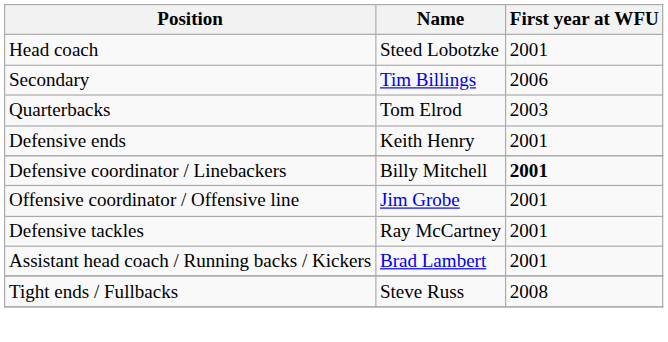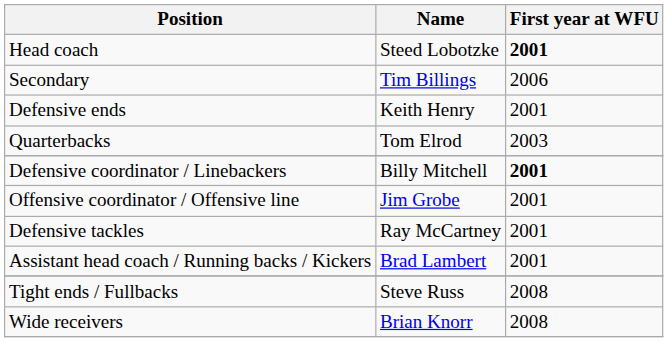 <table class="wikitable">
 <tr>
 <th><strong>Position</strong></th>
 <th><strong>Name</strong></th>
 <th><strong>First year at WFU</strong></th>
 </tr>
 <tr>
 <td>Head coach</td>
 <td>Steed Lobotzke</td>
-<td>2001</td>
+<td><strong>2001</strong></td>
 </tr>
 <tr>
 <td>Secondary</td>
 <td><a href='#'>Tim Billings</a></td>
 <td>2006</td>
 </tr>
 <tr>
+<td>Defensive ends</td>
+<td>Keith Henry</td>
+<td>2001</td>
+</tr>
+<tr>
 <td>Quarterbacks</td>
 <td>Tom Elrod</td>
 <td>2003</td>
-</tr>
-<tr>
-<td>Defensive ends</td>
-<td>Keith Henry</td>
-<td>2001</td>
 </tr>
 <tr>
 </tr>
 <tr>
 <td>Defensive coordinator / Linebackers</td>
 <td>Billy Mitchell</td>
 <td><strong>2001</strong></td>
 </tr>
 <tr>
 <td>Offensive coordinator / Offensive line</td>
 <td><a href='#'>Jim Grobe</a></td>
 <td>2001</td>
 </tr>
 <tr>
 <td>Defensive tackles</td>
 <td>Ray McCartney</td>
 <td>2001</td>
 </tr>
 <tr>
 <td>Assistant head coach / Running backs / Kickers</td>
 <td><a href='#'>Brad Lambert</a></td>
 <td>2001</td>
 </tr>
 <tr>
 </tr>
 <tr>
 <td>Tight ends / Fullbacks</td>
 <td>Steve Russ</td>
 <td>2008</td>
 </tr>
 <tr>
+<td>Wide receivers</td>
+<td><a href='#'>Brian Knorr</a></td>
+<td>2008</td>
+</tr>
+<tr>
 </tr>
 </table>
